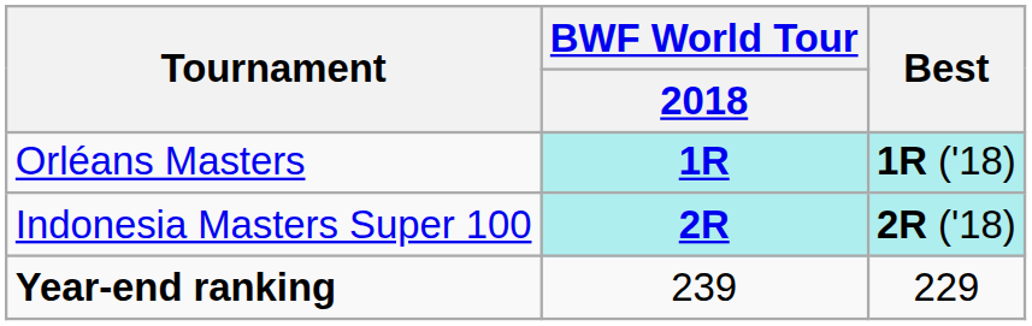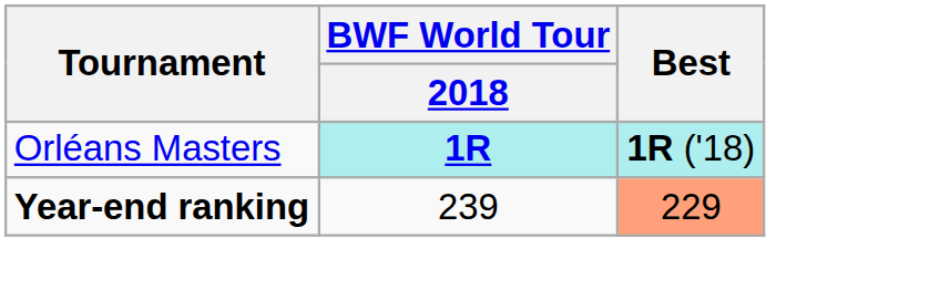 <table class="wikitable" style="font-size: 90%; text-align:center">
 <tr>
 <th rowspan="2">Tournament</th>
 <th><a href='#'>BWF World Tour</a></th>
 <th rowspan="2">Best</th>
 </tr>
 <tr>
 <th><a href='#'>2018</a></th>
 </tr>
 <tr>
 <td align=left><a href='#'>Orléans Masters</a></td>
 <td bgcolor=AFEEEE><strong><a href='#'>1R</a></strong></td>
 <td bgcolor=AFEEEE><strong>1R</strong> ('18)</td>
 </tr>
 <tr>
-<td align=left><a href='#'>Indonesia Masters Super 100</a></td>
-<td bgcolor=AFEEEE><strong><a href='#'>2R</a></strong></td>
-<td bgcolor=AFEEEE><strong>2R</strong> ('18)</td>
-</tr>
-<tr>
 <td align=left><strong>Year-end ranking</strong></td>
 <td>239</td>
-<td>229</td>
+<td style="background: lightsalmon;">229</td>
 </tr>
 </table>
